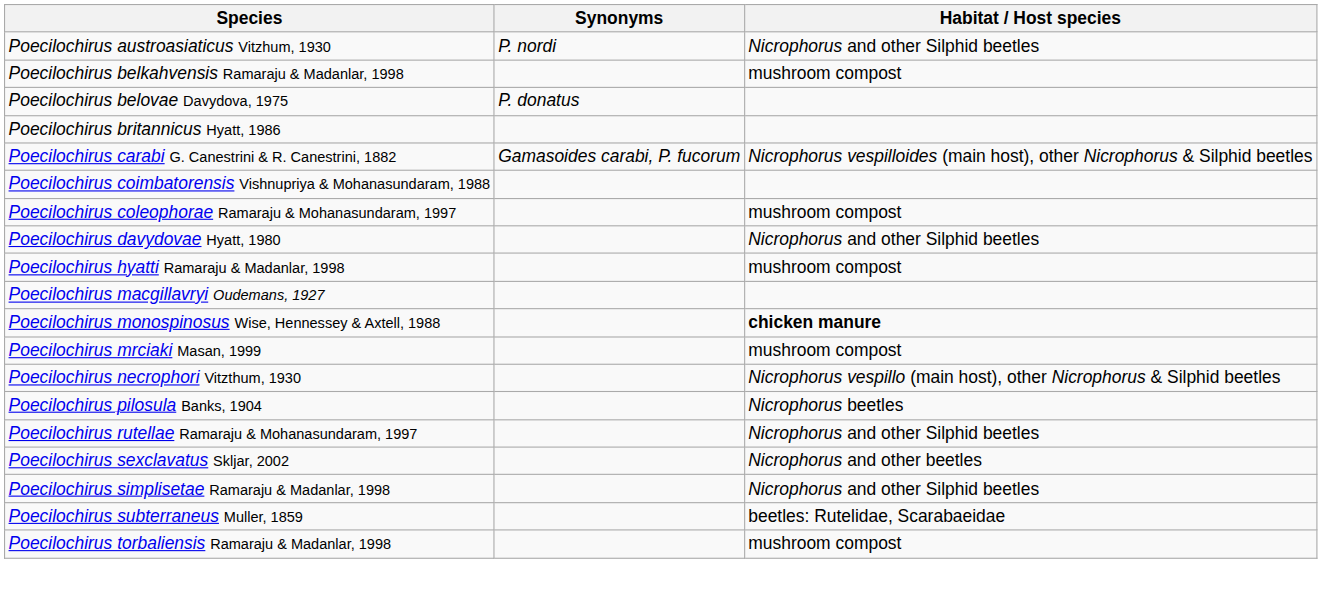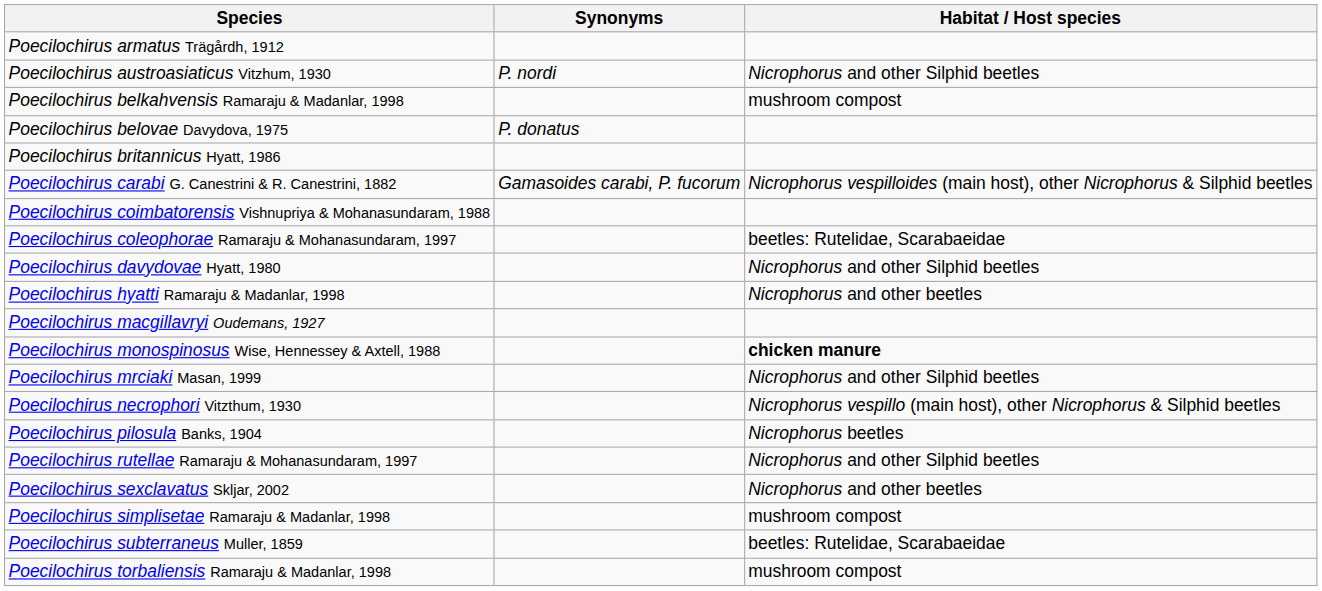 <table class="wikitable">
 <tr>
 <th>Species</th>
 <th>Synonyms</th>
 <th>Habitat / Host species</th>
+</tr>
+<tr>
+<td><em>Poecilochirus armatus</em> <small>Trägårdh, 1912</small></td>
+<td></td>
+<td></td>
 </tr>
 <tr>
 <td><em>Poecilochirus austroasiaticus</em> <small>Vitzhum, 1930</small></td>
 <td><em>P. nordi</em></td>
 <td><em>Nicrophorus</em> and other Silphid beetles</td>
 </tr>
 <tr>
 <td><em>Poecilochirus belkahvensis</em> <small>Ramaraju & Madanlar, 1998</small></td>
 <td></td>
 <td>mushroom compost</td>
 </tr>
 <tr>
 <td><em>Poecilochirus belovae</em> <small>Davydova, 1975</small></td>
 <td><em>P. donatus</em></td>
 <td></td>
 </tr>
 <tr>
 <td><em>Poecilochirus britannicus</em> <small>Hyatt, 1986</small></td>
 <td></td>
 <td></td>
 </tr>
 <tr>
 <td><em><a href='#'>Poecilochirus carabi</a></em> <small>G. Canestrini & R. Canestrini, 1882</small></td>
 <td><em>Gamasoides carabi, P. fucorum</em></td>
 <td><em>Nicrophorus vespilloides</em> (main host), other <em>Nicrophorus</em> & Silphid beetles</td>
 </tr>
 <tr>
 <td><em><a href='#'>Poecilochirus coimbatorensis</a></em> <small>Vishnupriya & Mohanasundaram, 1988</small></td>
 <td></td>
 <td></td>
 </tr>
 <tr>
 <td><em><a href='#'>Poecilochirus coleophorae</a></em> <small>Ramaraju & Mohanasundaram, 1997</small></td>
 <td></td>
-<td>mushroom compost</td>
+<td>beetles: Rutelidae, Scarabaeidae</td>
 </tr>
 <tr>
 <td><em><a href='#'>Poecilochirus davydovae</a></em> <small>Hyatt, 1980</small></td>
 <td></td>
 <td><em>Nicrophorus</em> and other Silphid beetles</td>
 </tr>
 <tr>
 <td><em><a href='#'>Poecilochirus hyatti</a></em> <small>Ramaraju & Madanlar, 1998</small></td>
 <td></td>
-<td>mushroom compost</td>
+<td><em>Nicrophorus</em> and other beetles</td>
 </tr>
 <tr>
 <td><em><a href='#'>Poecilochirus macgillavryi</a> <small>Oudemans, 1927</small></em></td>
 <td></td>
 <td></td>
 </tr>
 <tr>
 <td><em><a href='#'>Poecilochirus monospinosus</a></em> <small>Wise, Hennessey & Axtell, 1988</small></td>
 <td></td>
 <td><strong>chicken manure</strong></td>
 </tr>
 <tr>
 <td><em><a href='#'>Poecilochirus mrciaki</a></em> <small>Masan, 1999</small></td>
 <td></td>
-<td>mushroom compost</td>
+<td><em>Nicrophorus</em> and other Silphid beetles</td>
 </tr>
 <tr>
 <td><em><a href='#'>Poecilochirus necrophori</a></em> <small>Vitzthum, 1930</small></td>
 <td></td>
 <td><em>Nicrophorus vespillo</em> (main host), other <em>Nicrophorus</em> & Silphid beetles</td>
 </tr>
 <tr>
 <td><em><a href='#'>Poecilochirus pilosula</a></em> <small>Banks, 1904</small></td>
 <td></td>
 <td><em>Nicrophorus</em> beetles</td>
 </tr>
 <tr>
 <td><em><a href='#'>Poecilochirus rutellae</a></em> <small>Ramaraju & Mohanasundaram, 1997</small></td>
 <td></td>
 <td><em>Nicrophorus</em> and other Silphid beetles</td>
 </tr>
 <tr>
 <td><em><a href='#'>Poecilochirus sexclavatus</a></em> <small>Skljar, 2002</small></td>
 <td></td>
 <td><em>Nicrophorus</em> and other beetles</td>
 </tr>
 <tr>
 <td><em><a href='#'>Poecilochirus simplisetae</a></em> <small>Ramaraju & Madanlar, 1998</small></td>
 <td></td>
-<td><em>Nicrophorus</em> and other Silphid beetles</td>
+<td>mushroom compost</td>
 </tr>
 <tr>
 <td><em><a href='#'>Poecilochirus subterraneus</a></em> <small>Muller, 1859</small></td>
 <td></td>
 <td>beetles: Rutelidae, Scarabaeidae</td>
 </tr>
 <tr>
 <td><em><a href='#'>Poecilochirus torbaliensis</a></em> <small>Ramaraju & Madanlar, 1998</small></td>
 <td></td>
 <td>mushroom compost</td>
 </tr>
 </table>
